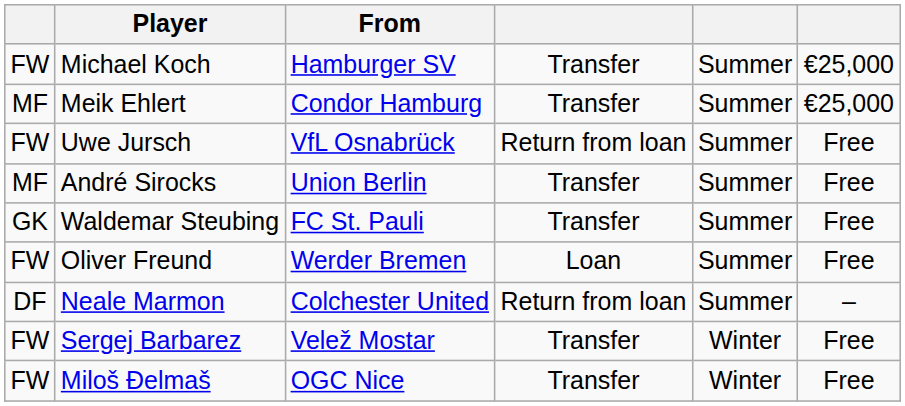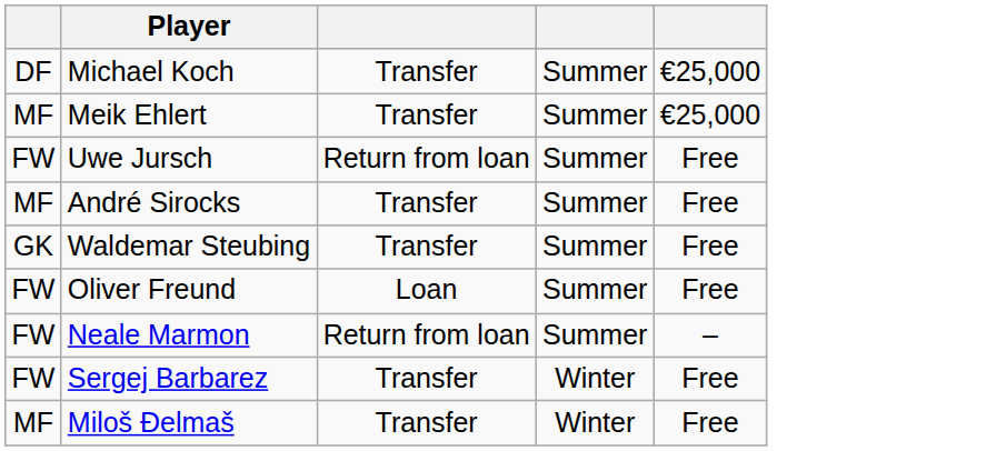 <table class="wikitable" style="text-align:center;">
 <tr>
 <th></th>
 <th>Player</th>
-<th>From</th>
 <th></th>
 <th></th>
 <th></th>
 </tr>
 <tr>
-<td>FW</td>
+<td>DF</td>
 <td align="left"> Michael Koch</td>
-<td style="text-align:left"> <a href='#'>Hamburger SV</a></td>
 <td>Transfer</td>
 <td>Summer</td>
 <td>€25,000</td>
 </tr>
 <tr>
 <td>MF</td>
 <td align="left"> Meik Ehlert</td>
-<td style="text-align:left"> <a href='#'>Condor Hamburg</a></td>
 <td>Transfer</td>
 <td>Summer</td>
 <td>€25,000</td>
 </tr>
 <tr>
 <td>FW</td>
 <td align="left"> Uwe Jursch</td>
-<td style="text-align:left"> <a href='#'>VfL Osnabrück</a></td>
 <td>Return from loan</td>
 <td>Summer</td>
 <td>Free</td>
 </tr>
 <tr>
 <td>MF</td>
 <td align="left"> André Sirocks</td>
-<td style="text-align:left"> <a href='#'>Union Berlin</a></td>
 <td>Transfer</td>
 <td>Summer</td>
 <td>Free</td>
 </tr>
 <tr>
 <td>GK</td>
 <td align="left"> Waldemar Steubing</td>
-<td style="text-align:left"> <a href='#'>FC St. Pauli</a></td>
 <td>Transfer</td>
 <td>Summer</td>
 <td>Free</td>
 </tr>
 <tr>
 <td>FW</td>
 <td align="left"> Oliver Freund</td>
-<td style="text-align:left"> <a href='#'>Werder Bremen</a></td>
 <td>Loan</td>
 <td>Summer</td>
 <td>Free</td>
 </tr>
 <tr>
-<td>DF</td>
+<td>FW</td>
 <td align="left"> <a href='#'>Neale Marmon</a></td>
-<td style="text-align:left"> <a href='#'>Colchester United</a></td>
 <td>Return from loan</td>
 <td>Summer</td>
 <td>–</td>
 </tr>
 <tr>
 <td>FW</td>
 <td align="left"> <a href='#'>Sergej Barbarez</a></td>
-<td style="text-align:left"> <a href='#'>Velež Mostar</a></td>
 <td>Transfer</td>
 <td>Winter</td>
 <td>Free</td>
 </tr>
 <tr>
-<td>FW</td>
+<td>MF</td>
 <td align="left"> <a href='#'>Miloš Đelmaš</a></td>
-<td style="text-align:left"> <a href='#'>OGC Nice</a></td>
 <td>Transfer</td>
 <td>Winter</td>
 <td>Free</td>
 </tr>
 </table>
